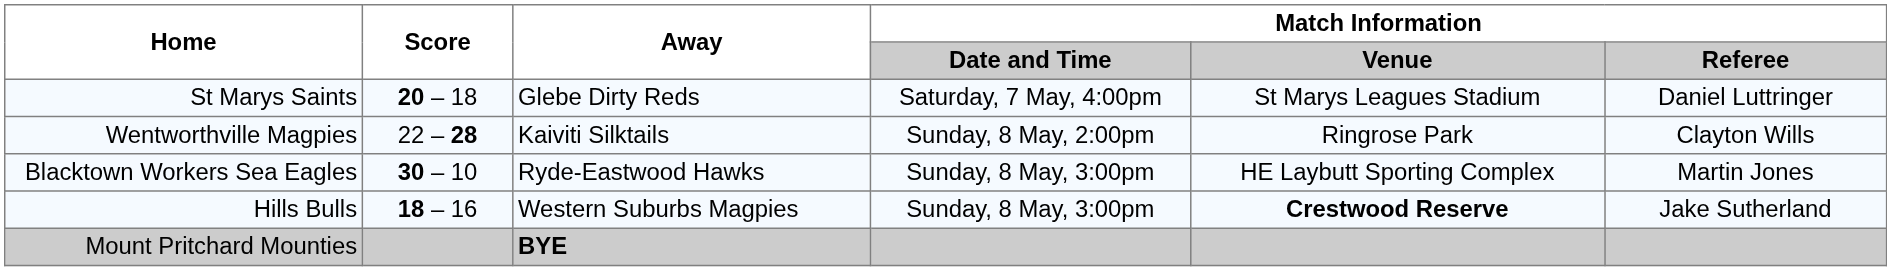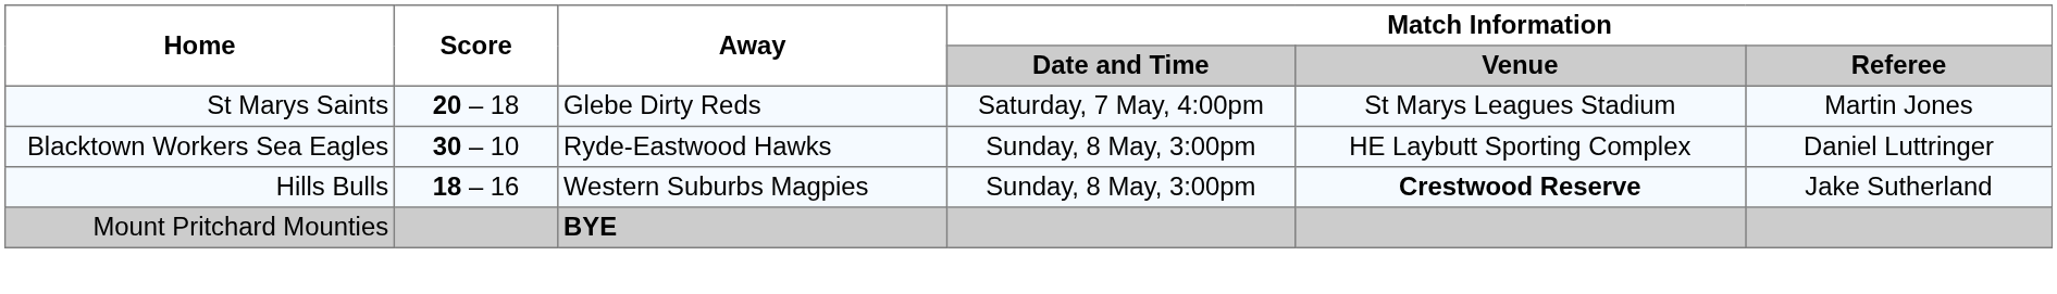 <table border="1" cellpadding="3" cellspacing="0" width="100%" style="border-collapse:collapse;  text-align:center;">
 <tr>
 <th rowspan="2" width="19%">Home</th>
 <th rowspan="2" width="8%">Score</th>
 <th rowspan="2" width="19%">Away</th>
 <th colspan="3">Match Information</th>
 </tr>
 <tr style="background:#CCCCCC">
 <th width="17%">Date and Time</th>
 <th width="22%">Venue</th>
 <th width="50%">Referee</th>
 </tr>
 <tr style="text-align:center; background:#f5faff;">
 <td align="right">St Marys Saints </td>
 <td><strong>20</strong> – 18</td>
 <td align="left"> Glebe Dirty Reds</td>
 <td>Saturday, 7 May, 4:00pm</td>
 <td>St Marys Leagues Stadium</td>
-<td>Daniel Luttringer</td>
-</tr>
-<tr style="text-align:center; background:#f5faff;">
-<td align="right">Wentworthville Magpies </td>
-<td>22 – <strong>28</strong></td>
-<td align="left"> Kaiviti Silktails</td>
-<td>Sunday, 8 May, 2:00pm</td>
-<td>Ringrose Park</td>
-<td>Clayton Wills</td>
+<td>Martin Jones</td>
 </tr>
 <tr style="text-align:center; background:#f5faff;">
 <td align="right">Blacktown Workers Sea Eagles </td>
 <td><strong>30</strong> – 10</td>
 <td align="left"> Ryde-Eastwood Hawks</td>
 <td>Sunday, 8 May, 3:00pm</td>
 <td>HE Laybutt Sporting Complex</td>
-<td>Martin Jones</td>
+<td>Daniel Luttringer</td>
 </tr>
 <tr style="text-align:center; background:#f5faff;">
 <td align="right">Hills Bulls </td>
 <td><strong>18</strong> – 16</td>
 <td align="left"> Western Suburbs Magpies</td>
 <td>Sunday, 8 May, 3:00pm</td>
 <td><strong>Crestwood Reserve</strong></td>
 <td>Jake Sutherland</td>
 </tr>
 <tr style="text-align:center; background:#CCCCCC;">
 <td align="right">Mount Pritchard Mounties </td>
 <td></td>
 <td align="left"><strong>BYE</strong></td>
 <td></td>
 <td></td>
 <td></td>
 </tr>
 </table>
